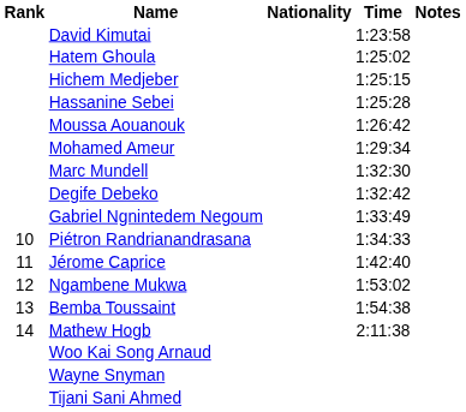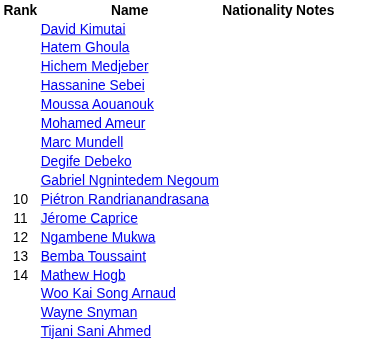 <table class="Wikitable sortable" style="text-align:center">
 <tr>
 <th>Rank</th>
 <th>Name</th>
 <th>Nationality</th>
-<th>Time</th>
 <th>Notes</th>
 </tr>
 <tr>
 <td></td>
 <td align=left><a href='#'>David Kimutai</a></td>
 <td align=left></td>
-<td>1:23:58</td>
 <td></td>
 </tr>
 <tr>
 <td></td>
 <td align=left><a href='#'>Hatem Ghoula</a></td>
 <td align=left></td>
-<td>1:25:02</td>
 <td></td>
 </tr>
 <tr>
 <td></td>
 <td align=left><a href='#'>Hichem Medjeber</a></td>
 <td align=left></td>
-<td>1:25:15</td>
 <td></td>
 </tr>
 <tr>
 <td></td>
 <td align=left><a href='#'>Hassanine Sebei</a></td>
 <td align=left></td>
-<td>1:25:28</td>
 <td></td>
 </tr>
 <tr>
 <td></td>
 <td align=left><a href='#'>Moussa Aouanouk</a></td>
 <td align=left></td>
-<td>1:26:42</td>
 <td></td>
 </tr>
 <tr>
 <td></td>
 <td align=left><a href='#'>Mohamed Ameur</a></td>
 <td align=left></td>
-<td>1:29:34</td>
 <td></td>
 </tr>
 <tr>
 <td></td>
 <td align=left><a href='#'>Marc Mundell</a></td>
 <td align=left></td>
-<td>1:32:30</td>
 <td></td>
 </tr>
 <tr>
 <td></td>
 <td align=left><a href='#'>Degife Debeko</a></td>
 <td align=left></td>
-<td>1:32:42</td>
 <td></td>
 </tr>
 <tr>
 <td></td>
 <td align=left><a href='#'>Gabriel Ngnintedem Negoum</a></td>
 <td align=left></td>
-<td>1:33:49</td>
 <td></td>
 </tr>
 <tr>
 <td>10</td>
 <td align=left><a href='#'>Piétron Randrianandrasana</a></td>
 <td align=left></td>
-<td>1:34:33</td>
 <td></td>
 </tr>
 <tr>
 <td>11</td>
 <td align=left><a href='#'>Jérome Caprice</a></td>
 <td align=left></td>
-<td>1:42:40</td>
 <td></td>
 </tr>
 <tr>
 <td>12</td>
 <td align=left><a href='#'>Ngambene Mukwa</a></td>
 <td align=left></td>
-<td>1:53:02</td>
 <td></td>
 </tr>
 <tr>
 <td>13</td>
 <td align=left><a href='#'>Bemba Toussaint</a></td>
 <td align=left></td>
-<td>1:54:38</td>
 <td></td>
 </tr>
 <tr>
 <td>14</td>
 <td align=left><a href='#'>Mathew Hogb</a></td>
 <td align=left></td>
-<td>2:11:38</td>
 <td></td>
 </tr>
 <tr>
 <td></td>
 <td align=left><a href='#'>Woo Kai Song Arnaud</a></td>
 <td align=left></td>
 <td></td>
-<td></td>
 </tr>
 <tr>
 <td></td>
 <td align=left><a href='#'>Wayne Snyman</a></td>
 <td align=left></td>
-<td></td>
 <td></td>
 </tr>
 <tr>
 <td></td>
 <td align=left><a href='#'>Tijani Sani Ahmed</a></td>
 <td align=left></td>
 <td></td>
-<td></td>
 </tr>
 </table>
